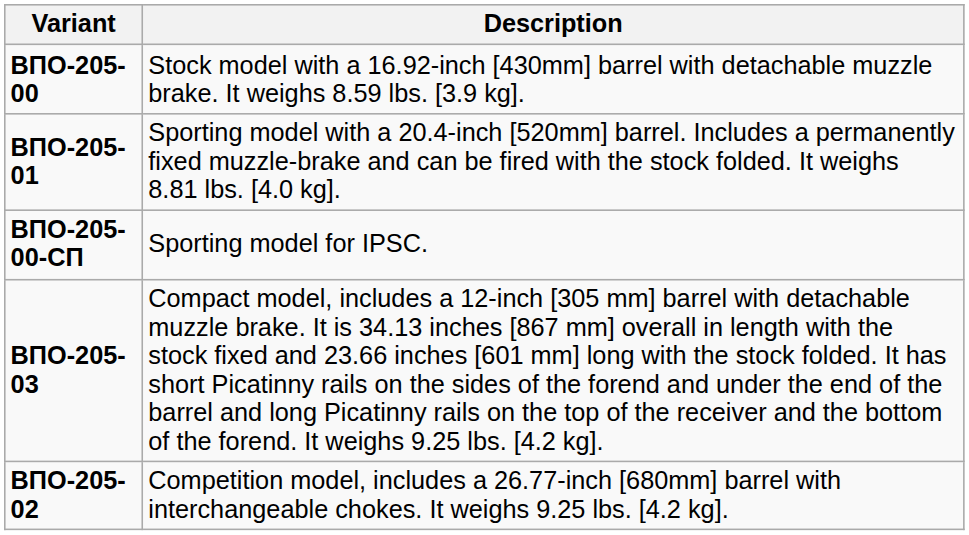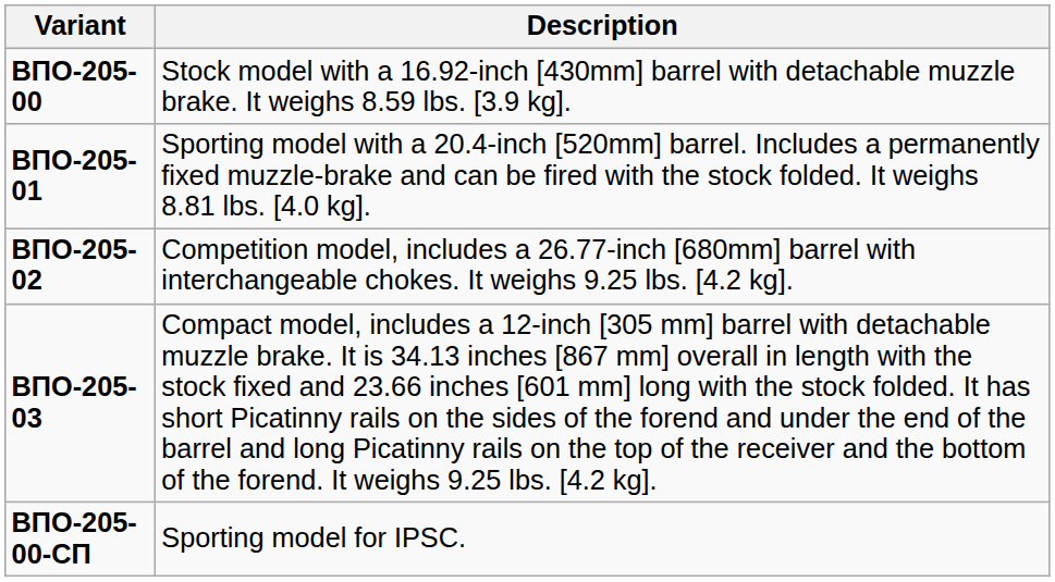 <table class="wikitable">
 <tr>
 <th>Variant</th>
 <th>Description</th>
 </tr>
 <tr>
 <td><strong>ВПО-205-00</strong></td>
 <td>Stock model with a 16.92-inch [430mm] barrel with detachable muzzle brake. It weighs 8.59 lbs. [3.9 kg].</td>
 </tr>
 <tr>
 <td><strong>ВПО-205-01</strong></td>
 <td>Sporting model with a 20.4-inch [520mm] barrel. Includes a permanently fixed muzzle-brake and can be fired with the stock folded. It weighs 8.81 lbs. [4.0 kg].</td>
 </tr>
 <tr>
-<td><strong>ВПО-205-00-СП</strong></td>
-<td>Sporting model for IPSC.</td>
+<td><strong>ВПО-205-02</strong></td>
+<td>Competition model, includes a 26.77-inch [680mm] barrel with interchangeable chokes. It weighs 9.25 lbs. [4.2 kg].</td>
 </tr>
 <tr>
 <td><strong>ВПО-205-03</strong></td>
 <td>Compact model, includes a 12-inch [305 mm] barrel with detachable muzzle brake. It is 34.13 inches [867 mm] overall in length with the stock fixed and 23.66 inches [601 mm] long with the stock folded. It has short Picatinny rails on the sides of the forend and under the end of the barrel and long Picatinny rails on the top of the receiver and the bottom of the forend. It weighs 9.25 lbs. [4.2 kg].</td>
 </tr>
 <tr>
-<td><strong>ВПО-205-02</strong></td>
-<td>Competition model, includes a 26.77-inch [680mm] barrel with interchangeable chokes. It weighs 9.25 lbs. [4.2 kg].</td>
+<td><strong>ВПО-205-00-СП</strong></td>
+<td>Sporting model for IPSC.</td>
 </tr>
 </table>
